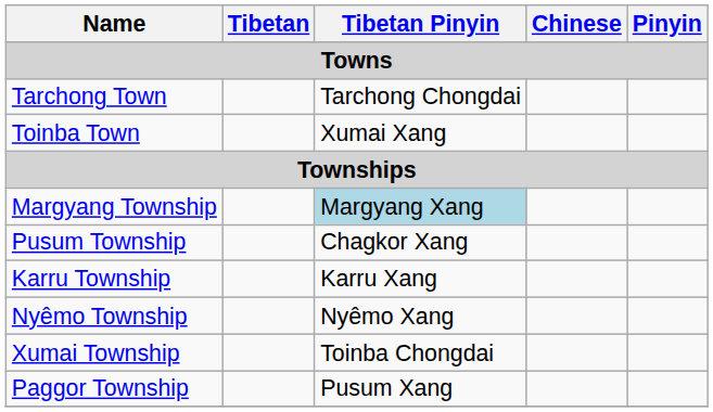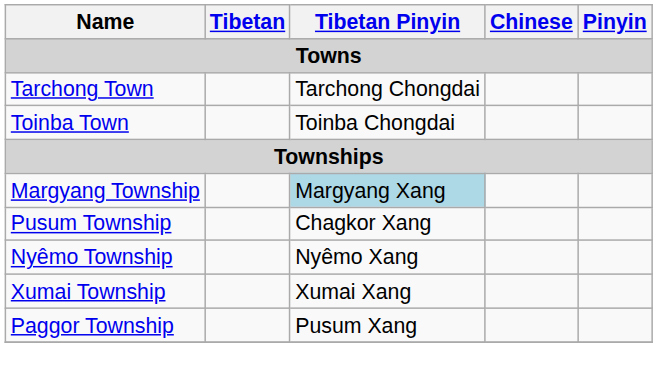 <table class="wikitable"  style="font-size:90%; margin:auto;">
 <tr>
 <th>Name</th>
 <th><a href='#'>Tibetan</a></th>
 <th><a href='#'>Tibetan Pinyin</a></th>
 <th><a href='#'>Chinese</a></th>
 <th><a href='#'>Pinyin</a></th>
 </tr>
 <tr --------->
 <td colspan="5"  style="text-align:center; background:#d3d3d3;"><strong>Towns</strong></td>
 </tr>
 <tr --------->
 <td><a href='#'>Tarchong Town</a></td>
 <td></td>
 <td>Tarchong Chongdai</td>
 <td></td>
 <td></td>
 </tr>
 <tr>
 <td><a href='#'>Toinba Town</a></td>
 <td></td>
-<td>Xumai Xang</td>
+<td>Toinba Chongdai</td>
 <td></td>
 <td></td>
 </tr>
 <tr --------->
 <td colspan="5"  style="text-align:center; background:#d3d3d3;"><strong>Townships</strong></td>
 </tr>
 <tr --------->
 <td><a href='#'>Margyang Township</a></td>
 <td></td>
 <td style="background: lightblue;">Margyang Xang</td>
 <td></td>
 <td></td>
 </tr>
 <tr>
 <td><a href='#'>Pusum Township</a></td>
 <td></td>
 <td>Chagkor Xang</td>
 <td></td>
 <td></td>
 </tr>
 <tr>
-<td><a href='#'>Karru Township</a></td>
-<td></td>
-<td>Karru Xang</td>
-<td></td>
-<td></td>
-</tr>
-<tr>
 <td><a href='#'>Nyêmo Township</a></td>
 <td></td>
 <td>Nyêmo Xang</td>
 <td></td>
 <td></td>
 </tr>
 <tr>
 <td><a href='#'>Xumai Township</a></td>
 <td></td>
-<td>Toinba Chongdai</td>
+<td>Xumai Xang</td>
 <td></td>
 <td></td>
 </tr>
 <tr>
 <td><a href='#'>Paggor Township</a></td>
 <td></td>
 <td>Pusum Xang</td>
 <td></td>
 <td></td>
 </tr>
 <tr>
 </tr>
 </table>
